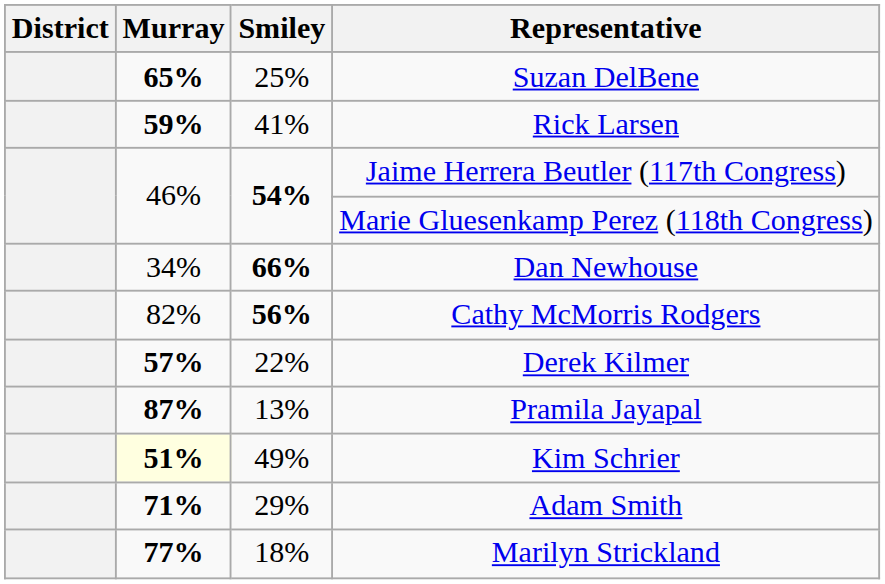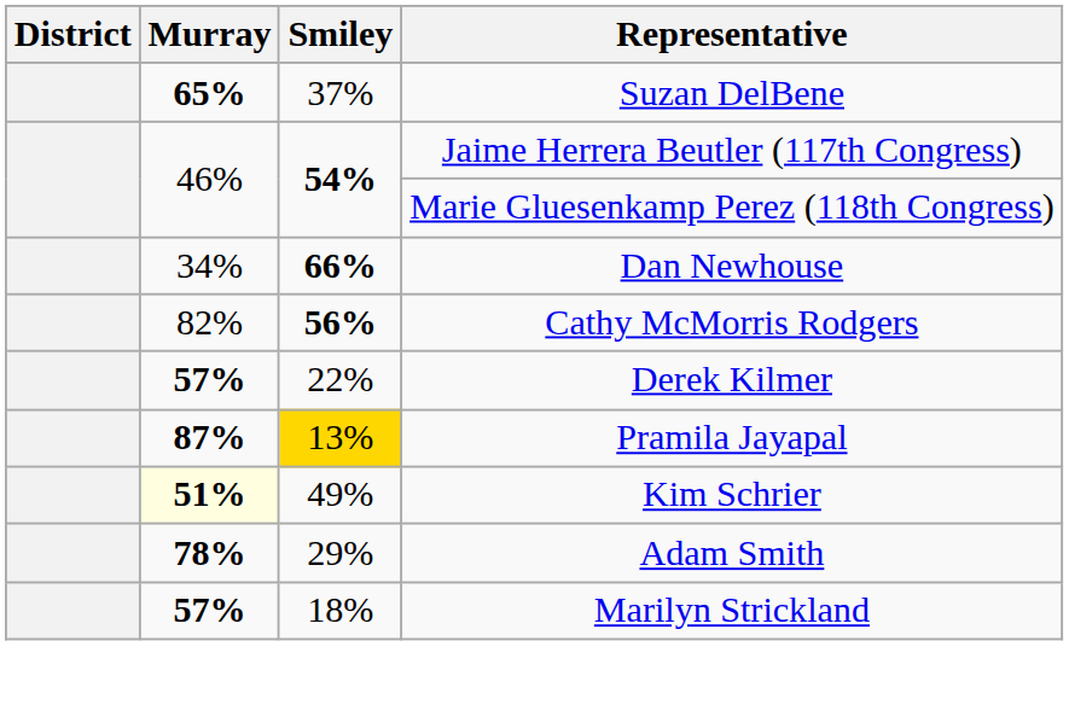 <table class=wikitable>
 <tr>
 <th>District</th>
 <th>Murray</th>
 <th>Smiley</th>
 <th>Representative</th>
 </tr>
 <tr align=center>
 <th></th>
 <td><strong>65%</strong></td>
-<td>25%</td>
+<td>37%</td>
 <td><a href='#'>Suzan DelBene</a></td>
-</tr>
-<tr align=center>
-<th></th>
-<td><strong>59%</strong></td>
-<td>41%</td>
-<td><a href='#'>Rick Larsen</a></td>
 </tr>
 <tr align=center>
 <th rowspan=2 ></th>
 <td rowspan=2>46%</td>
 <td rowspan=2><strong>54%</strong></td>
 <td><a href='#'>Jaime Herrera Beutler</a> (<a href='#'>117th Congress</a>)</td>
 </tr>
 <tr align=center>
 <td><a href='#'>Marie Gluesenkamp Perez</a> (<a href='#'>118th Congress</a>)</td>
 </tr>
 <tr align=center>
 <th></th>
 <td>34%</td>
 <td><strong>66%</strong></td>
 <td><a href='#'>Dan Newhouse</a></td>
 </tr>
 <tr align=center>
 <th></th>
 <td>82%</td>
 <td><strong>56%</strong></td>
 <td><a href='#'>Cathy McMorris Rodgers</a></td>
 </tr>
 <tr align=center>
 <th></th>
 <td><strong>57%</strong></td>
 <td>22%</td>
 <td><a href='#'>Derek Kilmer</a></td>
 </tr>
 <tr align=center>
 <th></th>
 <td><strong>87%</strong></td>
-<td>13%</td>
+<td style="background: gold;">13%</td>
 <td><a href='#'>Pramila Jayapal</a></td>
 </tr>
 <tr align=center>
 <th></th>
 <td style="background: lightyellow;"><strong>51%</strong></td>
 <td>49%</td>
 <td><a href='#'>Kim Schrier</a></td>
 </tr>
 <tr align=center>
 <th></th>
-<td><strong>71%</strong></td>
+<td><strong>78%</strong></td>
 <td>29%</td>
 <td><a href='#'>Adam Smith</a></td>
 </tr>
 <tr align=center>
 <th></th>
-<td><strong>77%</strong></td>
+<td><strong>57%</strong></td>
 <td>18%</td>
 <td><a href='#'>Marilyn Strickland</a></td>
 </tr>
 </table>
